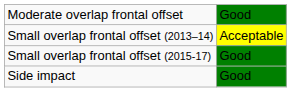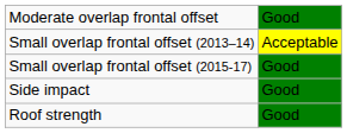 <table class="wikitable">
 <tr>
 <td>Moderate overlap frontal offset</td>
 <td style="background: green">Good</td>
 </tr>
 <tr>
 <td>Small overlap frontal offset <small>(2013–14)</small></td>
 <td style="background: yellow">Acceptable</td>
 </tr>
 <tr>
 <td>Small overlap frontal offset <small>(2015-17)</small></td>
 <td style="background: green">Good</td>
 </tr>
 <tr>
 <td>Side impact</td>
 <td style="background: green">Good</td>
 </tr>
+<tr>
+<td>Roof strength</td>
+<td style="background: green">Good</td>
+</tr>
 </table>
